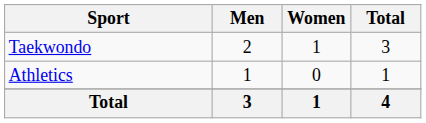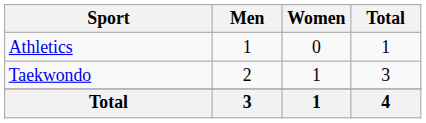 <table class="wikitable sortable" style="text-align:center;">
 <tr>
 <th width=180>Sport</th>
 <th width=55>Men</th>
 <th width=55>Women</th>
 <th width=55>Total</th>
 </tr>
 <tr>
+<td align=left><a href='#'>Athletics</a></td>
+<td>1</td>
+<td>0</td>
+<td>1</td>
+</tr>
+<tr>
 <td align=left><a href='#'>Taekwondo</a></td>
 <td>2</td>
 <td>1</td>
 <td>3</td>
-</tr>
-<tr>
-<td align=left><a href='#'>Athletics</a></td>
-<td>1</td>
-<td>0</td>
-<td>1</td>
 </tr>
 <tr>
 </tr>
 <tr class="sortbottom">
 <th>Total</th>
 <th>3</th>
 <th>1</th>
 <th>4</th>
 </tr>
 </table>
